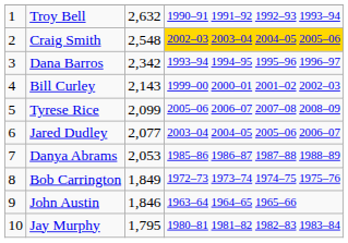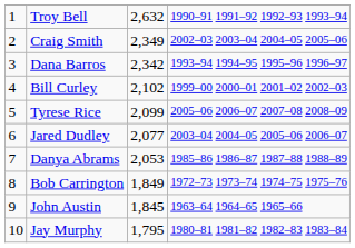 <table class="wikitable">
 <tr>
 </tr>
 <tr>
 <td>1</td>
 <td><a href='#'>Troy Bell</a></td>
 <td>2,632</td>
 <td style="font-size:80%;"><a href='#'>1990–91</a> <a href='#'>1991–92</a> <a href='#'>1992–93</a> <a href='#'>1993–94</a></td>
 </tr>
 <tr>
 <td>2</td>
 <td><a href='#'>Craig Smith</a></td>
-<td>2,548</td>
-<td style="background: gold; font-size:80%;"><a href='#'>2002–03</a> <a href='#'>2003–04</a> <a href='#'>2004–05</a> <a href='#'>2005–06</a></td>
+<td>2,349</td>
+<td style="font-size:80%;"><a href='#'>2002–03</a> <a href='#'>2003–04</a> <a href='#'>2004–05</a> <a href='#'>2005–06</a></td>
 </tr>
 <tr>
 <td>3</td>
 <td><a href='#'>Dana Barros</a></td>
 <td>2,342</td>
 <td style="font-size:80%;"><a href='#'>1993–94</a> <a href='#'>1994–95</a> <a href='#'>1995–96</a> <a href='#'>1996–97</a></td>
 </tr>
 <tr>
 <td>4</td>
 <td><a href='#'>Bill Curley</a></td>
-<td>2,143</td>
+<td>2,102</td>
 <td style="font-size:80%;"><a href='#'>1999–00</a> <a href='#'>2000–01</a> <a href='#'>2001–02</a> <a href='#'>2002–03</a></td>
 </tr>
 <tr>
 <td>5</td>
 <td><a href='#'>Tyrese Rice</a></td>
 <td>2,099</td>
 <td style="font-size:80%;"><a href='#'>2005–06</a> <a href='#'>2006–07</a> <a href='#'>2007–08</a> <a href='#'>2008–09</a></td>
 </tr>
 <tr>
 <td>6</td>
 <td><a href='#'>Jared Dudley</a></td>
 <td>2,077</td>
 <td style="font-size:80%;"><a href='#'>2003–04</a> <a href='#'>2004–05</a> <a href='#'>2005–06</a> <a href='#'>2006–07</a></td>
 </tr>
 <tr>
 <td>7</td>
 <td><a href='#'>Danya Abrams</a></td>
 <td>2,053</td>
 <td style="font-size:80%;"><a href='#'>1985–86</a> <a href='#'>1986–87</a> <a href='#'>1987–88</a> <a href='#'>1988–89</a></td>
 </tr>
 <tr>
 <td>8</td>
 <td><a href='#'>Bob Carrington</a></td>
 <td>1,849</td>
 <td style="font-size:80%;"><a href='#'>1972–73</a> <a href='#'>1973–74</a> <a href='#'>1974–75</a> <a href='#'>1975–76</a></td>
 </tr>
 <tr>
 <td>9</td>
 <td><a href='#'>John Austin</a></td>
-<td>1,846</td>
+<td>1,845</td>
 <td style="font-size:80%;"><a href='#'>1963–64</a> <a href='#'>1964–65</a> <a href='#'>1965–66</a></td>
 </tr>
 <tr>
 <td>10</td>
 <td><a href='#'>Jay Murphy</a></td>
 <td>1,795</td>
 <td style="font-size:80%;"><a href='#'>1980–81</a> <a href='#'>1981–82</a> <a href='#'>1982–83</a> <a href='#'>1983–84</a></td>
 </tr>
 </table>
